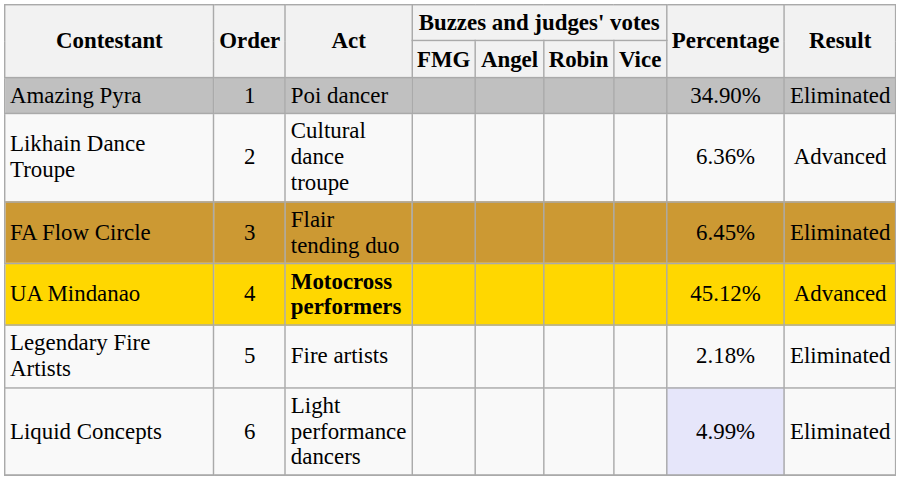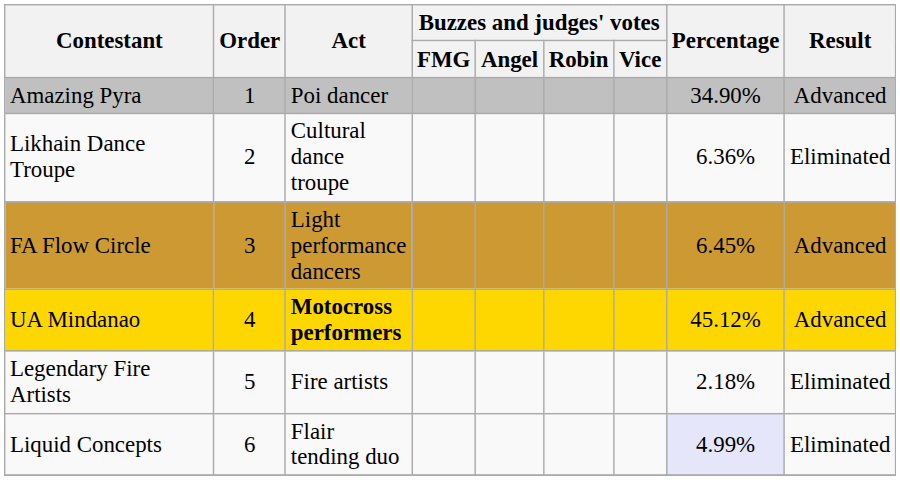 <table class="wikitable" style="text-align:center; width:100%;">
 <tr>
 <th rowspan="2" style="width:25%;">Contestant</th>
 <th rowspan="2" style="width:03%;">Order</th>
 <th rowspan="2">Act</th>
 <th colspan="4" style="width:20%;">Buzzes and judges' votes</th>
 <th rowspan="2" style="width:10%;">Percentage</th>
 <th rowspan="2" style="width:10%;">Result</th>
 </tr>
 <tr>
 <th style="width:05%;">FMG</th>
 <th style="width:05%;">Angel</th>
 <th style="width:05%;">Robin</th>
 <th style="width:05%;">Vice</th>
 </tr>
 <tr bgcolor=silver>
 <td scope="row" align="left">Amazing Pyra</td>
 <td>1</td>
 <td align="left">Poi dancer</td>
 <td></td>
 <td></td>
 <td></td>
 <td></td>
 <td>34.90%</td>
-<td>Eliminated</td>
+<td>Advanced</td>
 </tr>
 <tr>
 <td scope="row" align="left">Likhain Dance Troupe</td>
 <td>2</td>
 <td align="left">Cultural dance troupe</td>
 <td></td>
 <td></td>
 <td></td>
 <td></td>
 <td>6.36%</td>
-<td>Advanced</td>
+<td>Eliminated</td>
 </tr>
 <tr bgcolor=#CC9933>
 <td scope="row" align="left">FA Flow Circle</td>
 <td>3</td>
-<td align="left">Flair tending duo</td>
+<td align="left">Light performance dancers</td>
 <td></td>
 <td></td>
 <td></td>
 <td></td>
 <td>6.45%</td>
-<td>Eliminated</td>
+<td>Advanced</td>
 </tr>
 <tr bgcolor=gold>
 <td scope="row" align="left">UA Mindanao</td>
 <td>4</td>
 <td align="left"><strong>Motocross performers</strong></td>
 <td></td>
 <td></td>
 <td></td>
 <td></td>
 <td>45.12%</td>
 <td>Advanced</td>
 </tr>
 <tr>
 <td scope="row" align="left">Legendary Fire Artists</td>
 <td>5</td>
 <td align="left">Fire artists</td>
 <td></td>
 <td></td>
 <td></td>
 <td></td>
 <td>2.18%</td>
 <td>Eliminated</td>
 </tr>
 <tr>
 <td scope="row" align="left">Liquid Concepts </td>
 <td>6</td>
-<td align="left">Light performance dancers</td>
+<td align="left">Flair tending duo</td>
 <td></td>
 <td></td>
 <td></td>
 <td></td>
 <td style="background: lavender;">4.99%</td>
 <td>Eliminated</td>
 </tr>
 <tr>
 </tr>
 </table>
